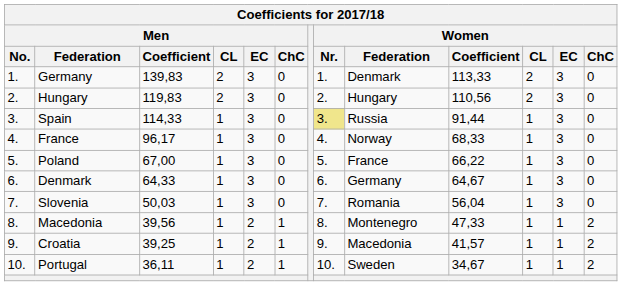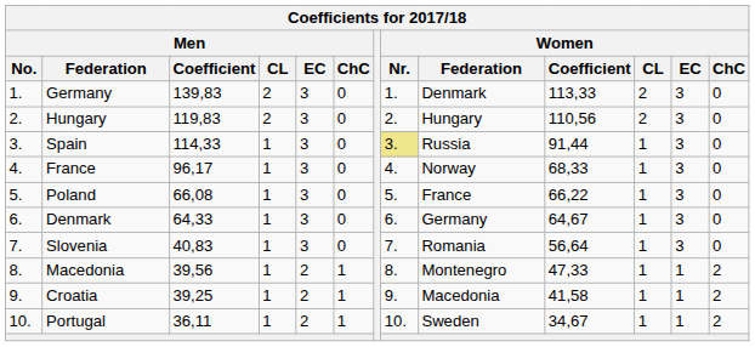 <table class="wikitable">
 <tr>
 <th colspan="15">Coefficients for 2017/18</th>
 </tr>
 <tr>
 <th colspan="6">Men</th>
 <th rowspan=13 style="text-align: center;"></th>
 <th colspan="7">Women</th>
 </tr>
 <tr>
 <th width="30">No.</th>
 <th width="120">Federation</th>
 <th width="30">Coefficient</th>
 <th width="30">CL</th>
 <th width="30">EC</th>
 <th width="30">ChC</th>
 <th width="30">Nr.</th>
 <th width="120">Federation</th>
 <th width="30">Coefficient</th>
 <th width="30">CL</th>
 <th width="30">EC</th>
 <th width="30">ChC</th>
 </tr>
 <tr>
 <td>1.</td>
 <td>Germany</td>
 <td>139,83</td>
 <td>2</td>
 <td>3</td>
 <td>0</td>
 <td>1.</td>
 <td>Denmark</td>
 <td>113,33</td>
 <td>2</td>
 <td>3</td>
 <td>0</td>
 </tr>
 <tr>
 <td>2.</td>
 <td>Hungary</td>
 <td>119,83</td>
 <td>2</td>
 <td>3</td>
 <td>0</td>
 <td>2.</td>
 <td>Hungary</td>
 <td>110,56</td>
 <td>2</td>
 <td>3</td>
 <td>0</td>
 </tr>
 <tr>
 <td>3.</td>
 <td>Spain</td>
 <td>114,33</td>
 <td>1</td>
 <td>3</td>
 <td>0</td>
 <td style="background: khaki;">3.</td>
 <td>Russia</td>
 <td>91,44</td>
 <td>1</td>
 <td>3</td>
 <td>0</td>
 </tr>
 <tr>
 <td>4.</td>
 <td>France</td>
 <td>96,17</td>
 <td>1</td>
 <td>3</td>
 <td>0</td>
 <td>4.</td>
 <td>Norway</td>
 <td>68,33</td>
 <td>1</td>
 <td>3</td>
 <td>0</td>
 </tr>
 <tr>
 <td>5.</td>
 <td>Poland</td>
-<td>67,00</td>
+<td>66,08</td>
 <td>1</td>
 <td>3</td>
 <td>0</td>
 <td>5.</td>
 <td>France</td>
 <td>66,22</td>
 <td>1</td>
 <td>3</td>
 <td>0</td>
 </tr>
 <tr>
 <td>6.</td>
 <td>Denmark</td>
 <td>64,33</td>
 <td>1</td>
 <td>3</td>
 <td>0</td>
 <td>6.</td>
 <td>Germany</td>
 <td>64,67</td>
 <td>1</td>
 <td>3</td>
 <td>0</td>
 </tr>
 <tr>
 <td>7.</td>
 <td>Slovenia</td>
-<td>50,03</td>
+<td>40,83</td>
 <td>1</td>
 <td>3</td>
 <td>0</td>
 <td>7.</td>
 <td>Romania</td>
-<td>56,04</td>
+<td>56,64</td>
 <td>1</td>
 <td>3</td>
 <td>0</td>
 </tr>
 <tr>
 <td>8.</td>
 <td>Macedonia</td>
 <td>39,56</td>
 <td>1</td>
 <td>2</td>
 <td>1</td>
 <td>8.</td>
 <td>Montenegro</td>
 <td>47,33</td>
 <td>1</td>
 <td>1</td>
 <td>2</td>
 </tr>
 <tr>
 <td>9.</td>
 <td>Croatia</td>
 <td>39,25</td>
 <td>1</td>
 <td>2</td>
 <td>1</td>
 <td>9.</td>
 <td>Macedonia</td>
-<td>41,57</td>
+<td>41,58</td>
 <td>1</td>
 <td>1</td>
 <td>2</td>
 </tr>
 <tr>
 <td>10.</td>
 <td>Portugal</td>
 <td>36,11</td>
 <td>1</td>
 <td>2</td>
 <td>1</td>
 <td>10.</td>
 <td>Sweden</td>
 <td>34,67</td>
 <td>1</td>
 <td>1</td>
 <td>2</td>
 </tr>
 <tr>
 <th colspan="6"></th>
 <th colspan="6"></th>
 </tr>
 </table>
